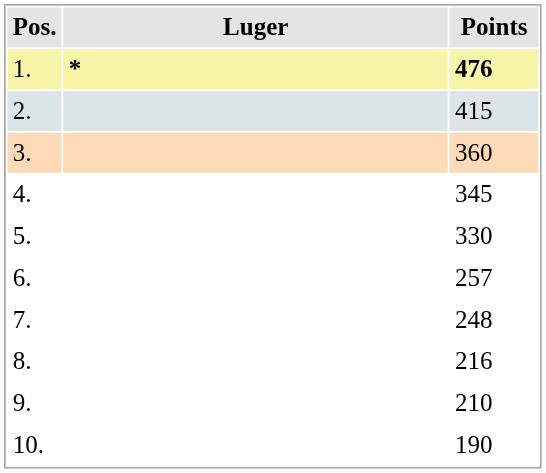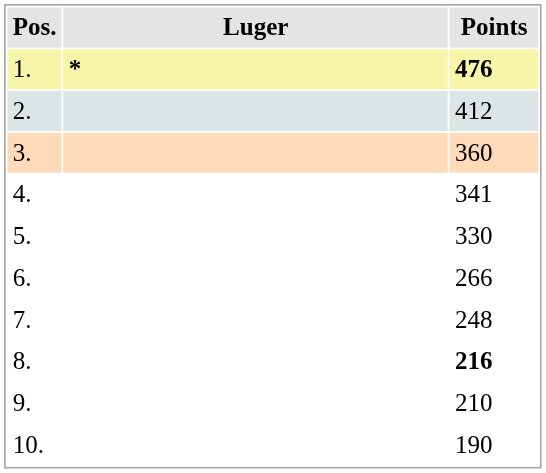 <table cellspacing="1" cellpadding="3" style="border:1px solid #aaa; font-size:90%;">
 <tr style="background:#e4e4e4;">
 <th style="width:10px;">Pos.</th>
 <th style="width:215px;">Luger</th>
 <th style="width:45px;">Points</th>
 </tr>
 <tr style="background:#f7f6a8;">
 <td>1.</td>
 <td align="left"><strong>*</strong></td>
 <td><strong>476</strong></td>
 </tr>
 <tr style="background:#dce5e5;">
 <td>2.</td>
 <td align="left"></td>
-<td>415</td>
+<td>412</td>
 </tr>
 <tr style="background:#ffdab9;">
 <td>3.</td>
 <td align="left"></td>
 <td>360</td>
 </tr>
 <tr>
 <td>4.</td>
 <td align="left"></td>
-<td>345</td>
+<td>341</td>
 </tr>
 <tr>
 <td>5.</td>
 <td align="left"></td>
 <td>330</td>
 </tr>
 <tr>
 <td>6.</td>
 <td align="left"></td>
-<td>257</td>
+<td>266</td>
 </tr>
 <tr>
 <td>7.</td>
 <td align="left"></td>
 <td>248</td>
 </tr>
 <tr>
 <td>8.</td>
 <td align="left"></td>
-<td>216</td>
+<td><strong>216</strong></td>
 </tr>
 <tr>
 <td>9.</td>
 <td align="left"></td>
 <td>210</td>
 </tr>
 <tr>
 <td>10.</td>
 <td align="left"></td>
 <td>190</td>
 </tr>
 </table>
